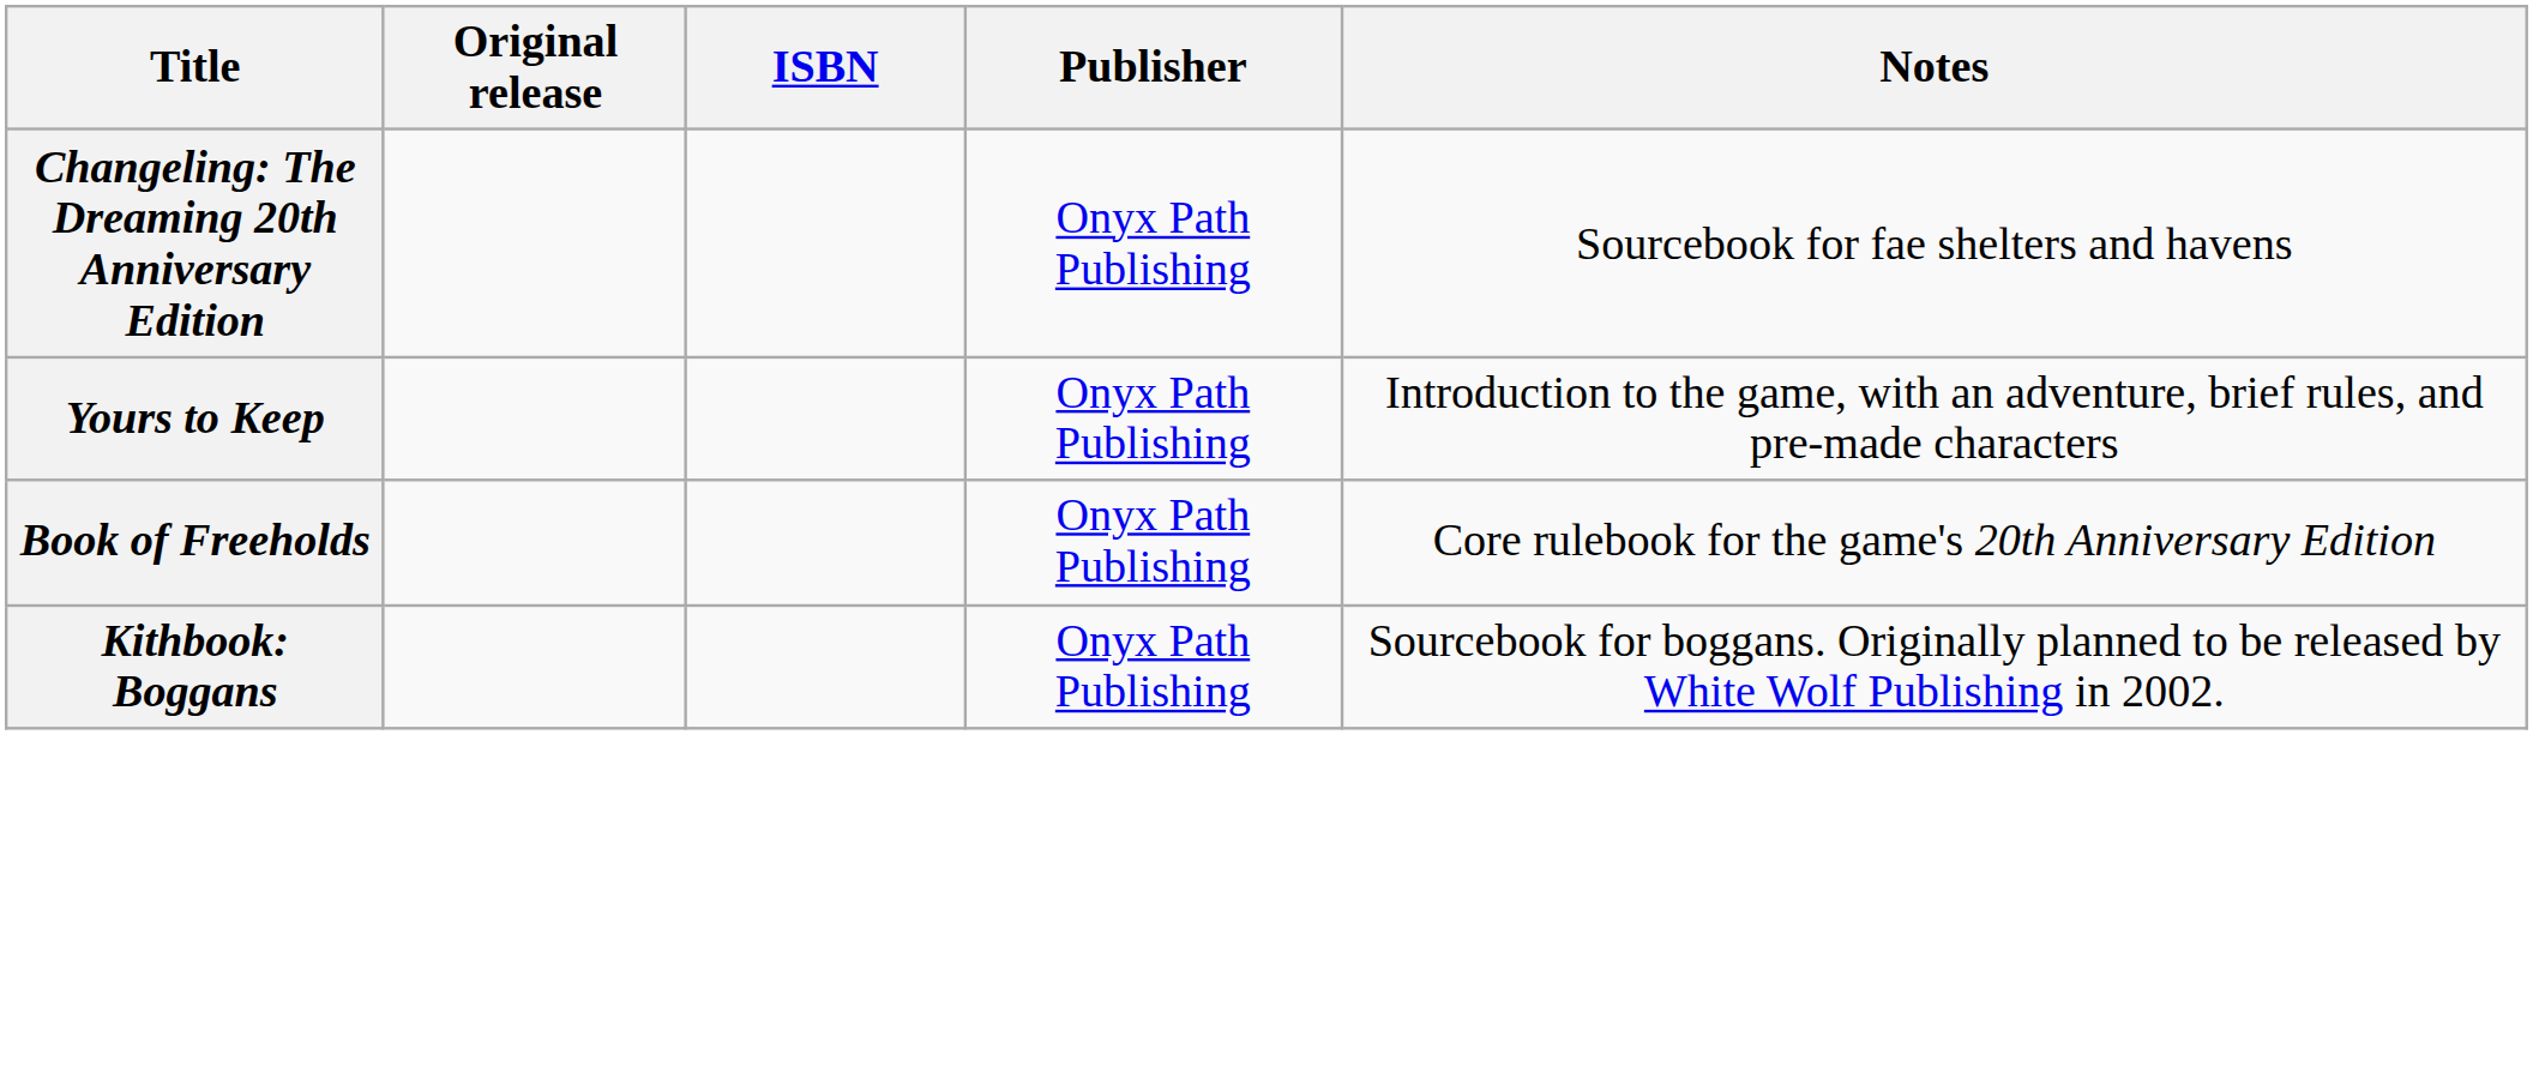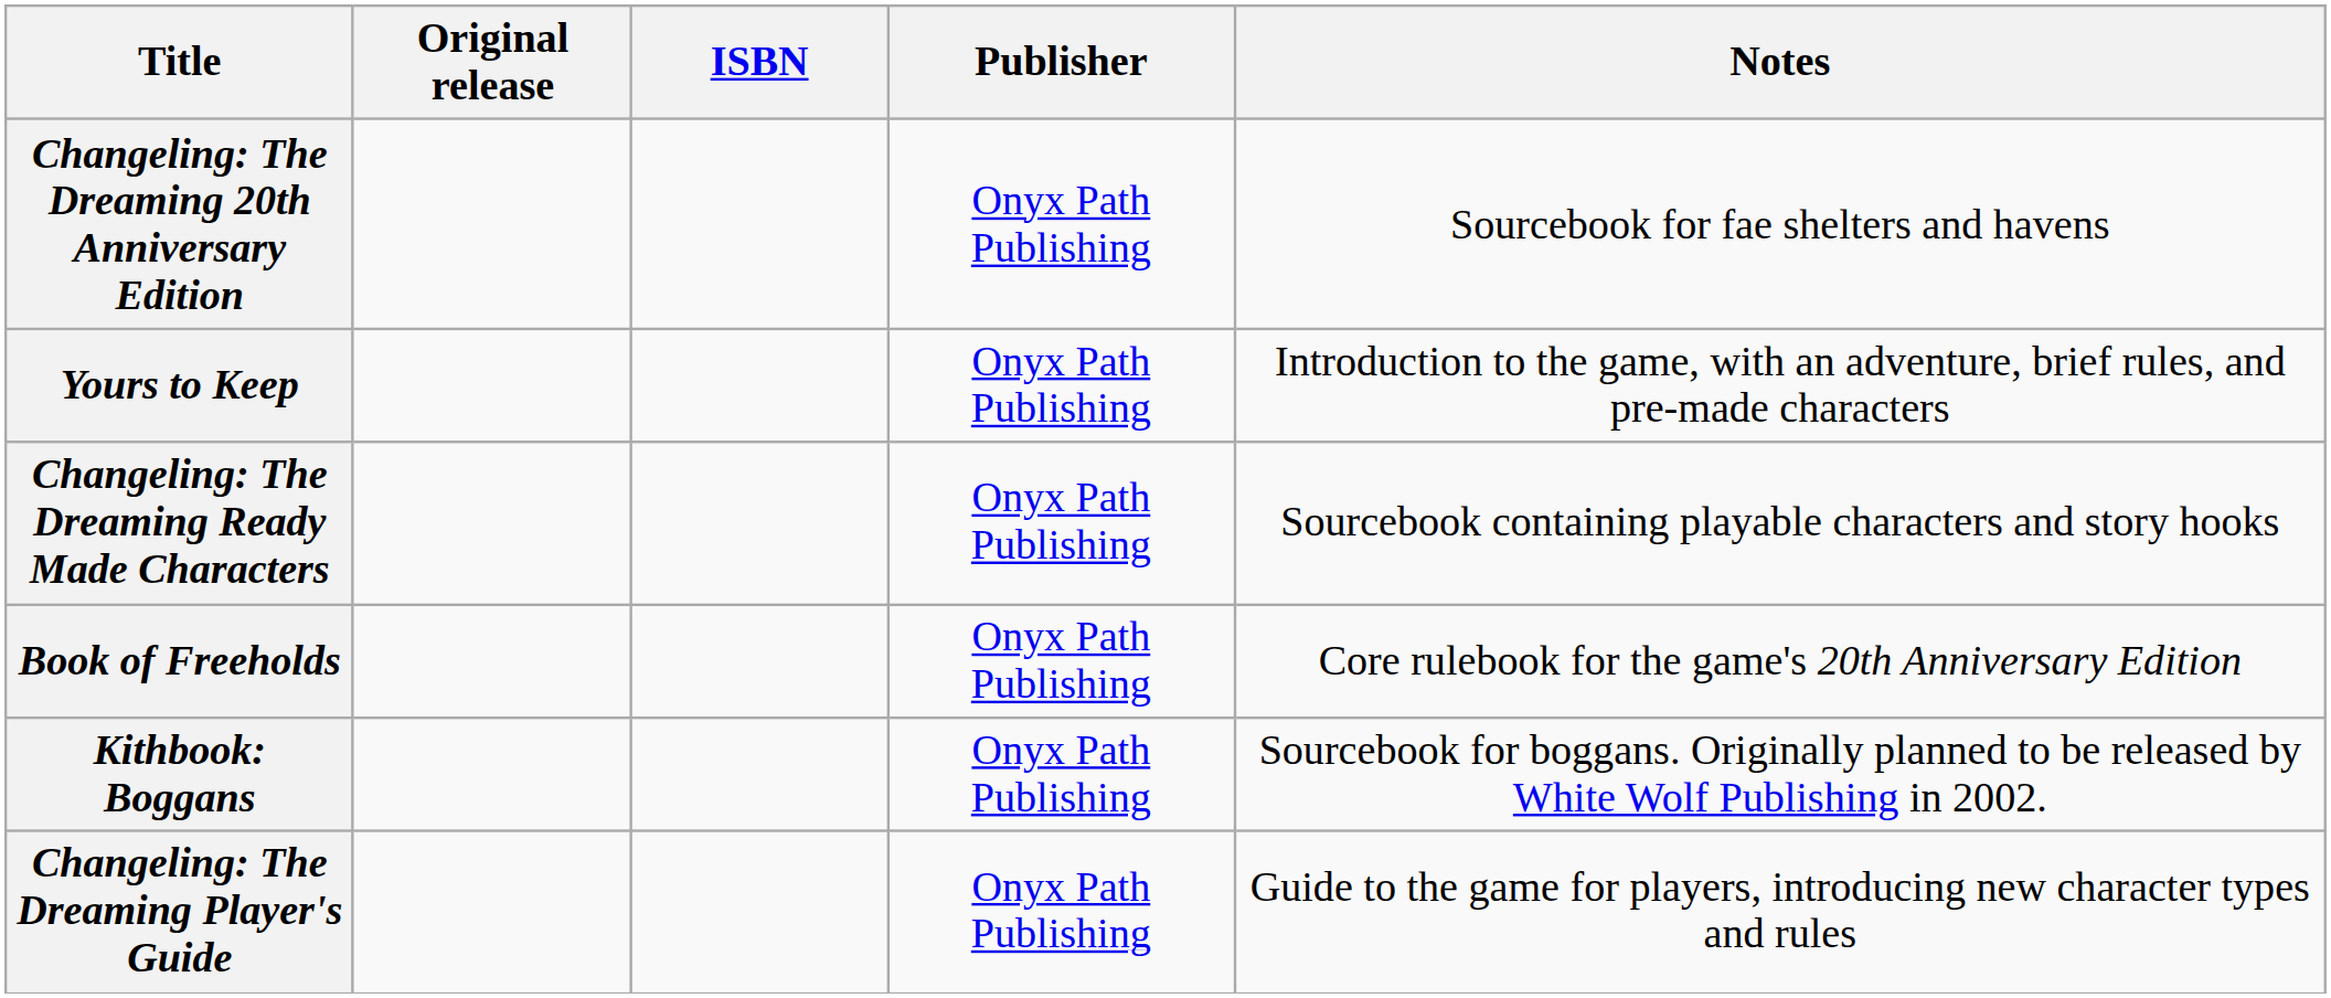 <table class="wikitable sortable plainrowheaders" style="width: 100%;">
 <tr>
 <th scope="col" style="width:15%;">Title</th>
 <th scope="col" style="width:12%;">Original release </th>
 <th scope="col" style="width:11%;"><a href='#'>ISBN</a></th>
 <th scope="col" style="width:15%;">Publisher</th>
 <th scope="col" style="width:47%;">Notes</th>
 </tr>
 <tr style="text-align: center;">
 <th scope="row" style="text-align:center;"><em>Changeling: The Dreaming 20th Anniversary Edition</em></th>
 <td></td>
 <td></td>
 <td><a href='#'>Onyx Path Publishing</a></td>
 <td>Sourcebook for fae shelters and havens</td>
 </tr>
 <tr style="text-align: center;">
 <th scope="row" style="text-align:center;"><em>Yours to Keep</em></th>
 <td></td>
 <td></td>
 <td><a href='#'>Onyx Path Publishing</a></td>
 <td>Introduction to the game, with an adventure, brief rules, and pre-made characters</td>
 </tr>
 <tr style="text-align: center;">
+<th scope="row" style="text-align:center;"><em>Changeling: The Dreaming Ready Made Characters</em></th>
+<td></td>
+<td></td>
+<td><a href='#'>Onyx Path Publishing</a></td>
+<td>Sourcebook containing playable characters and story hooks</td>
+</tr>
+<tr style="text-align: center;">
 <th scope="row" style="text-align:center;"><em>Book of Freeholds</em></th>
 <td></td>
 <td></td>
 <td><a href='#'>Onyx Path Publishing</a></td>
 <td>Core rulebook for the game's <em>20th Anniversary Edition</em></td>
 </tr>
 <tr style="text-align: center;">
 <th scope="row" style="text-align:center;"><em>Kithbook: Boggans</em></th>
 <td></td>
 <td></td>
 <td><a href='#'>Onyx Path Publishing</a></td>
 <td>Sourcebook for boggans. Originally planned to be released by <a href='#'>White Wolf Publishing</a> in 2002.</td>
 </tr>
+<tr style="text-align: center;">
+<th scope="row" style="text-align:center;"><em>Changeling: The Dreaming Player's Guide</em></th>
+<td></td>
+<td></td>
+<td><a href='#'>Onyx Path Publishing</a></td>
+<td>Guide to the game for players, introducing new character types and rules</td>
+</tr>
 </table>
